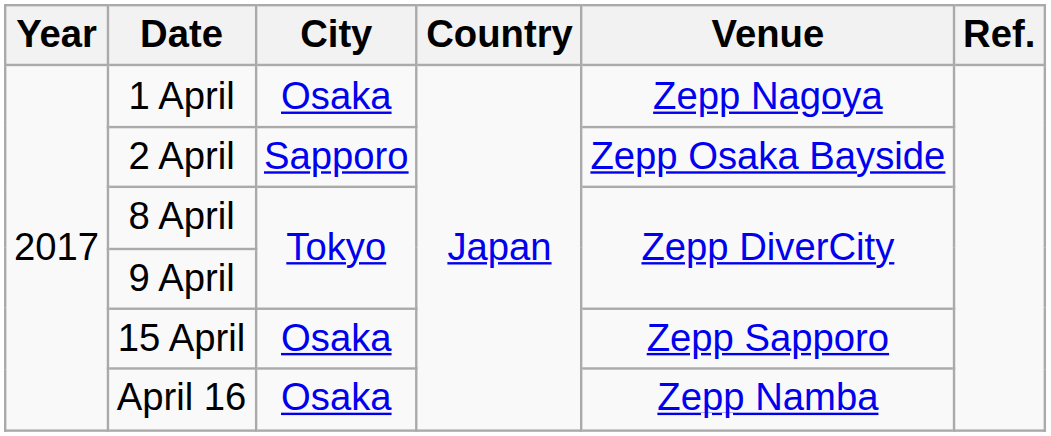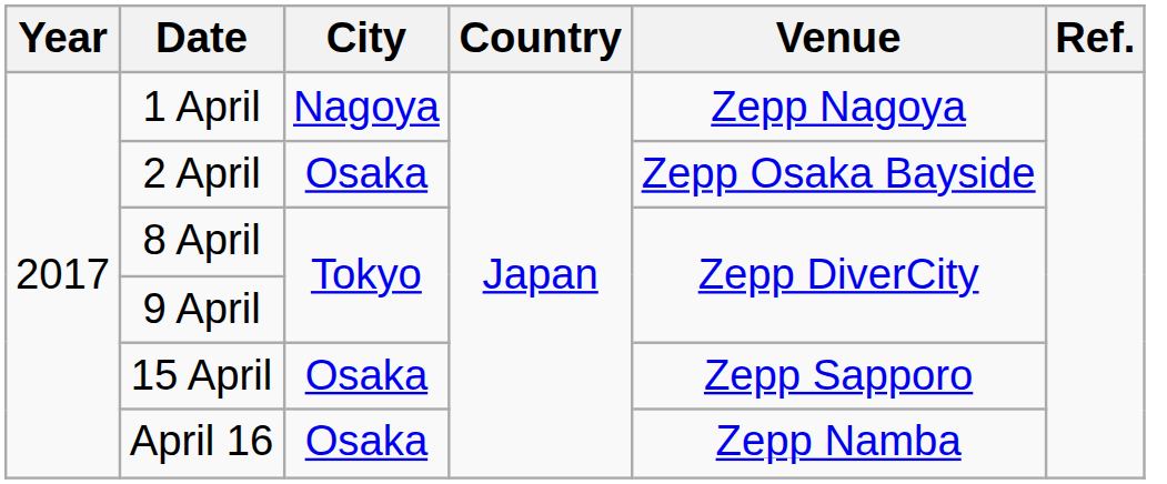 <table class="wikitable" style="text-align:center;">
 <tr>
 <th>Year</th>
 <th>Date</th>
 <th>City</th>
 <th>Country</th>
 <th>Venue</th>
 <th>Ref.</th>
 </tr>
 <tr>
 <td rowspan="6">2017</td>
 <td>1 April</td>
-<td><a href='#'>Osaka</a></td>
+<td><a href='#'>Nagoya</a></td>
 <td rowspan="6"><a href='#'>Japan</a></td>
 <td><a href='#'>Zepp Nagoya</a></td>
 <td rowspan="6"></td>
 </tr>
 <tr>
 <td>2 April</td>
-<td><a href='#'>Sapporo</a></td>
+<td><a href='#'>Osaka</a></td>
 <td><a href='#'>Zepp Osaka Bayside</a></td>
 </tr>
 <tr>
 <td>8 April</td>
 <td rowspan="2"><a href='#'>Tokyo</a></td>
 <td rowspan="2"><a href='#'>Zepp DiverCity</a></td>
 </tr>
 <tr>
 <td>9 April</td>
 </tr>
 <tr>
 <td>15 April</td>
 <td><a href='#'>Osaka</a></td>
 <td><a href='#'>Zepp Sapporo</a></td>
 </tr>
 <tr>
 <td>April 16</td>
 <td><a href='#'>Osaka</a></td>
 <td><a href='#'>Zepp Namba</a></td>
 </tr>
 </table>
